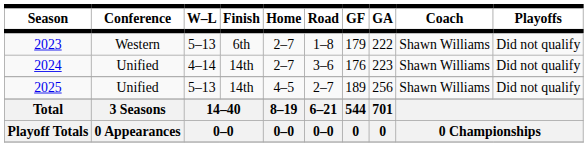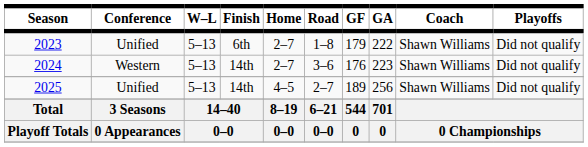 <table class="wikitable">
 <tr align="center" bgcolor="#e0e0e0">
 <th style="background:#FFFFFF;border-top:black 5px solid;border-bottom:Black 5px solid;">Season</th>
 <th style="background:#FFFFFF;border-top:black 5px solid;border-bottom:Black 5px solid;">Conference</th>
 <th style="background:#FFFFFF;border-top:black 5px solid;border-bottom:Black 5px solid;">W–L</th>
 <th style="background:#FFFFFF;border-top:black 5px solid;border-bottom:Black 5px solid;">Finish</th>
 <th style="background:#FFFFFF;border-top:black 5px solid;border-bottom:Black 5px solid;">Home</th>
 <th style="background:#FFFFFF;border-top:black 5px solid;border-bottom:Black 5px solid;">Road</th>
 <th style="background:#FFFFFF;border-top:black 5px solid;border-bottom:Black 5px solid;">GF</th>
 <th style="background:#FFFFFF;border-top:black 5px solid;border-bottom:Black 5px solid;">GA</th>
 <th style="background:#FFFFFF;border-top:black 5px solid;border-bottom:Black 5px solid;">Coach</th>
 <th style="background:#FFFFFF;border-top:black 5px solid;border-bottom:Black 5px solid;">Playoffs</th>
 </tr>
 <tr align=center>
 <td><a href='#'>2023</a></td>
-<td>Western</td>
+<td>Unified</td>
 <td>5–13</td>
 <td>6th</td>
 <td>2–7</td>
 <td>1–8</td>
 <td>179</td>
 <td>222</td>
 <td>Shawn Williams</td>
 <td>Did not qualify</td>
 </tr>
 <tr align="center">
 <td><a href='#'>2024</a></td>
-<td>Unified</td>
-<td>4–14</td>
+<td>Western</td>
+<td>5–13</td>
 <td>14th</td>
 <td>2–7</td>
 <td>3–6</td>
 <td>176</td>
 <td>223</td>
 <td>Shawn Williams</td>
 <td>Did not qualify</td>
 </tr>
 <tr>
 </tr>
 <tr align="center">
 <td><a href='#'>2025</a></td>
 <td>Unified</td>
 <td>5–13</td>
 <td>14th</td>
 <td>4–5</td>
 <td>2–7</td>
 <td>189</td>
 <td>256</td>
 <td>Shawn Williams</td>
 <td>Did not qualify</td>
 </tr>
 <tr>
 </tr>
 <tr align="center">
 <th>Total</th>
 <th>3 Seasons</th>
 <th colspan="2">14–40</th>
 <th>8–19</th>
 <th>6–21</th>
 <th>544</th>
 <th>701</th>
 <th colspan="2"></th>
 </tr>
 <tr align="center">
 <th>Playoff Totals</th>
 <th>0 Appearances</th>
 <th colspan="2">0–0</th>
 <th>0–0</th>
 <th>0–0</th>
 <th>0</th>
 <th>0</th>
 <th colspan="2">0 Championships</th>
 </tr>
 <tr align="center">
 </tr>
 </table>
